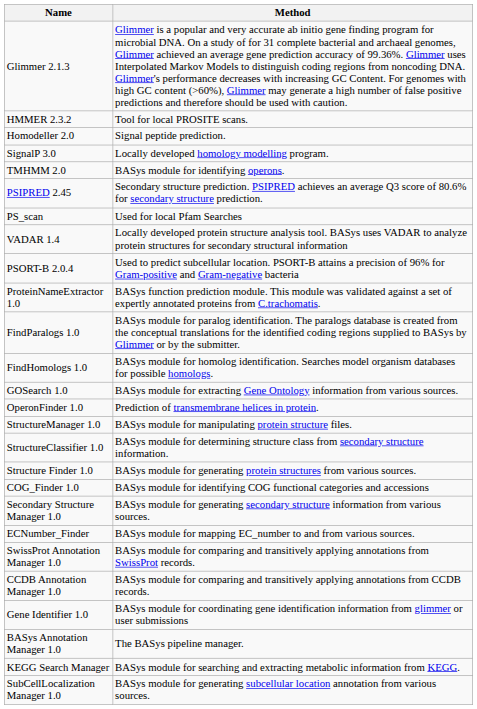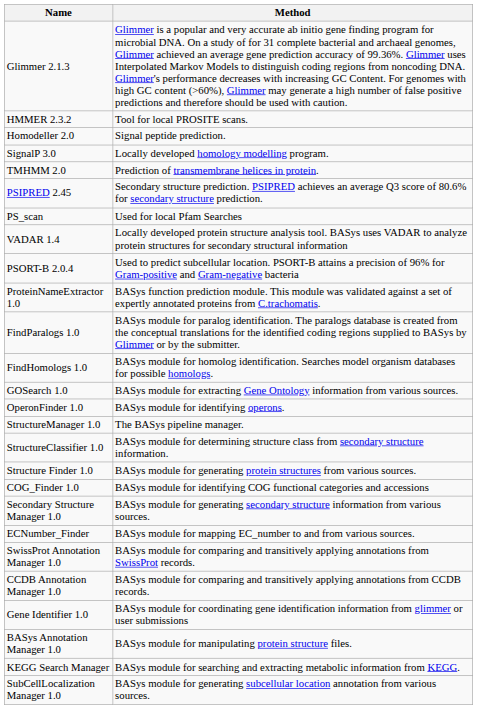 <table class="wikitable" style="width:700px; height:200px;">
 <tr>
 <th scope="col">Name</th>
 <th scope="col">Method</th>
 </tr>
 <tr>
 <td>Glimmer 2.1.3</td>
 <td><a href='#'>Glimmer</a> is a popular and very accurate ab initio gene finding program for microbial DNA. On a study of for 31 complete bacterial and archaeal genomes, <a href='#'>Glimmer</a> achieved an average gene prediction accuracy of 99.36%. <a href='#'>Glimmer</a> uses Interpolated Markov Models to distinguish coding regions from noncoding DNA. <a href='#'>Glimmer</a>'s performance decreases with increasing GC Content. For genomes with high GC content (>60%), <a href='#'>Glimmer</a> may generate a high number of false positive predictions and therefore should be used with caution.</td>
 </tr>
 <tr>
 <td>HMMER 2.3.2</td>
 <td>Tool for local PROSITE scans.</td>
 </tr>
 <tr>
 <td>Homodeller 2.0</td>
 <td>Signal peptide prediction.</td>
 </tr>
 <tr>
 <td>SignalP 3.0</td>
 <td>Locally developed <a href='#'>homology modelling</a> program.</td>
 </tr>
 <tr>
 <td>TMHMM 2.0</td>
-<td>BASys module for identifying <a href='#'>operons</a>.</td>
+<td>Prediction of <a href='#'>transmembrane helices in protein</a>.</td>
 </tr>
 <tr>
 <td><a href='#'>PSIPRED</a> 2.45</td>
 <td>Secondary structure prediction. <a href='#'>PSIPRED</a> achieves an average Q3 score of 80.6% for <a href='#'>secondary structure</a> prediction.</td>
 </tr>
 <tr>
 <td>PS_scan</td>
 <td>Used for local Pfam Searches</td>
 </tr>
 <tr>
 <td>VADAR 1.4</td>
 <td>Locally developed protein structure analysis tool. BASys uses VADAR to analyze protein structures for secondary structural information</td>
 </tr>
 <tr>
 <td>PSORT-B 2.0.4</td>
 <td>Used to predict subcellular location. PSORT-B attains a precision of 96% for <a href='#'>Gram-positive</a> and <a href='#'>Gram-negative</a> bacteria</td>
 </tr>
 <tr>
 <td>ProteinNameExtractor 1.0</td>
 <td>BASys function prediction module. This module was validated against a set of expertly annotated proteins from <a href='#'>C.trachomatis</a>.</td>
 </tr>
 <tr>
 <td>FindParalogs 1.0</td>
 <td>BASys module for paralog identification. The paralogs database is created from the conceptual translations for the identified coding regions supplied to BASys by <a href='#'>Glimmer</a> or by the submitter.</td>
 </tr>
 <tr>
 <td>FindHomologs 1.0</td>
 <td>BASys module for homolog identification. Searches model organism databases for possible <a href='#'>homologs</a>.</td>
 </tr>
 <tr>
 <td>GOSearch 1.0</td>
 <td>BASys module for extracting <a href='#'>Gene Ontology</a> information from various sources.</td>
 </tr>
 <tr>
 <td>OperonFinder 1.0</td>
-<td>Prediction of <a href='#'>transmembrane helices in protein</a>.</td>
+<td>BASys module for identifying <a href='#'>operons</a>.</td>
 </tr>
 <tr>
 <td>StructureManager 1.0</td>
-<td>BASys module for manipulating <a href='#'>protein structure</a> files.</td>
+<td>The BASys pipeline manager.</td>
 </tr>
 <tr>
 <td>StructureClassifier 1.0</td>
 <td>BASys module for determining structure class from <a href='#'>secondary structure</a> information.</td>
 </tr>
 <tr>
 <td>Structure Finder 1.0</td>
 <td>BASys module for generating <a href='#'>protein structures</a> from various sources.</td>
 </tr>
 <tr>
 <td>COG_Finder 1.0</td>
 <td>BASys module for identifying COG functional categories and accessions</td>
 </tr>
 <tr>
 <td>Secondary Structure Manager 1.0</td>
 <td>BASys module for generating <a href='#'>secondary structure</a> information from various sources.</td>
 </tr>
 <tr>
 <td>ECNumber_Finder</td>
 <td>BASys module for mapping EC_number to and from various sources.</td>
 </tr>
 <tr>
 <td>SwissProt Annotation Manager 1.0</td>
 <td>BASys module for comparing and transitively applying annotations from <a href='#'>SwissProt</a> records.</td>
 </tr>
 <tr>
 <td>CCDB Annotation Manager 1.0</td>
 <td>BASys module for comparing and transitively applying annotations from CCDB records.</td>
 </tr>
 <tr>
 <td>Gene Identifier 1.0</td>
 <td>BASys module for coordinating gene identification information from <a href='#'>glimmer</a> or user submissions</td>
 </tr>
 <tr>
 <td>BASys Annotation Manager 1.0</td>
-<td>The BASys pipeline manager.</td>
+<td>BASys module for manipulating <a href='#'>protein structure</a> files.</td>
 </tr>
 <tr>
 <td>KEGG Search Manager</td>
 <td>BASys module for searching and extracting metabolic information from <a href='#'>KEGG</a>.</td>
 </tr>
 <tr>
 <td>SubCellLocalization Manager 1.0</td>
 <td>BASys module for generating <a href='#'>subcellular location</a> annotation from various sources.</td>
 </tr>
 </table>
